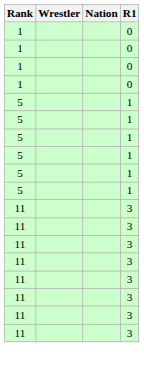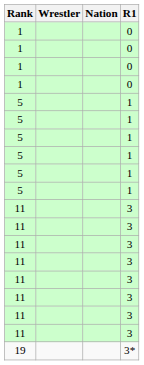 <table class="wikitable sortable" style="text-align:center;">
 <tr>
 <th>Rank</th>
 <th>Wrestler</th>
 <th>Nation</th>
 <th>R1</th>
 </tr>
 <tr style="background:#cfc;">
 <td>1</td>
 <td align=left></td>
 <td align=left></td>
 <td>0</td>
 </tr>
 <tr style="background:#cfc;">
 <td>1</td>
 <td align=left></td>
 <td align=left></td>
 <td>0</td>
 </tr>
 <tr style="background:#cfc;">
 <td>1</td>
 <td align=left></td>
 <td align=left></td>
 <td>0</td>
 </tr>
 <tr style="background:#cfc;">
 <td>1</td>
 <td align=left></td>
 <td align=left></td>
 <td>0</td>
 </tr>
 <tr style="background:#cfc;">
 <td>5</td>
 <td align=left></td>
 <td align=left></td>
 <td>1</td>
 </tr>
 <tr style="background:#cfc;">
 <td>5</td>
 <td align=left></td>
 <td align=left></td>
 <td>1</td>
 </tr>
 <tr style="background:#cfc;">
 <td>5</td>
 <td align=left></td>
 <td align=left></td>
 <td>1</td>
 </tr>
 <tr style="background:#cfc;">
 <td>5</td>
 <td align=left></td>
 <td align=left></td>
 <td>1</td>
 </tr>
 <tr style="background:#cfc;">
 <td>5</td>
 <td align=left></td>
 <td align=left></td>
 <td>1</td>
 </tr>
 <tr style="background:#cfc;">
 <td>5</td>
 <td align=left></td>
 <td align=left></td>
 <td>1</td>
 </tr>
 <tr style="background:#cfc;">
 <td>11</td>
 <td align=left></td>
 <td align=left></td>
 <td>3</td>
 </tr>
 <tr style="background:#cfc;">
 <td>11</td>
 <td align=left></td>
 <td align=left></td>
 <td>3</td>
 </tr>
 <tr style="background:#cfc;">
 <td>11</td>
 <td align=left></td>
 <td align=left></td>
 <td>3</td>
 </tr>
 <tr style="background:#cfc;">
 <td>11</td>
 <td align=left></td>
 <td align=left></td>
 <td>3</td>
 </tr>
 <tr style="background:#cfc;">
 <td>11</td>
 <td align=left></td>
 <td align=left></td>
 <td>3</td>
 </tr>
 <tr style="background:#cfc;">
 <td>11</td>
 <td align=left></td>
 <td align=left></td>
 <td>3</td>
 </tr>
 <tr style="background:#cfc;">
 <td>11</td>
 <td align=left></td>
 <td align=left></td>
 <td>3</td>
 </tr>
 <tr style="background:#cfc;">
 <td>11</td>
 <td align=left></td>
 <td align=left></td>
 <td>3</td>
 </tr>
+<tr>
+<td>19</td>
+<td align=left></td>
+<td align=left></td>
+<td>3*</td>
+</tr>
 </table>
